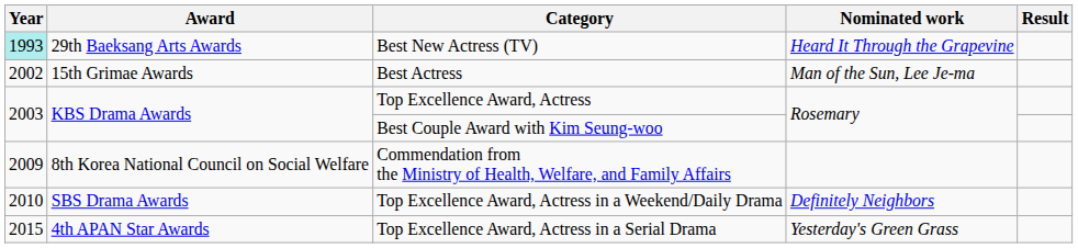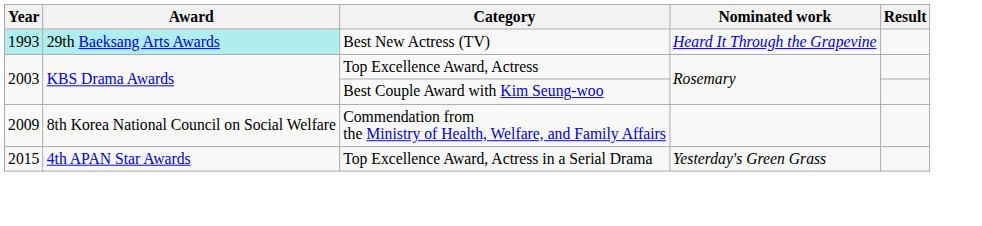 <table class="wikitable sortable">
 <tr>
 <th>Year</th>
 <th>Award</th>
 <th>Category</th>
 <th>Nominated work</th>
 <th>Result</th>
 </tr>
 <tr>
 <td style="background: paleturquoise;">1993</td>
-<td>29th <a href='#'>Baeksang Arts Awards</a></td>
+<td style="background: paleturquoise;">29th <a href='#'>Baeksang Arts Awards</a></td>
 <td>Best New Actress (TV)</td>
 <td><em><a href='#'>Heard It Through the Grapevine</a></em></td>
-<td></td>
-</tr>
-<tr>
-<td>2002</td>
-<td>15th Grimae Awards</td>
-<td>Best Actress</td>
-<td><em>Man of the Sun, Lee Je-ma</em></td>
 <td></td>
 </tr>
 <tr>
 <td rowspan=2>2003</td>
 <td rowspan=2><a href='#'>KBS Drama Awards</a></td>
 <td>Top Excellence Award, Actress</td>
 <td rowspan=2><em>Rosemary</em></td>
 <td></td>
 </tr>
 <tr>
 <td>Best Couple Award with <a href='#'>Kim Seung-woo</a></td>
 <td></td>
 </tr>
 <tr>
 <td>2009</td>
 <td>8th Korea National Council on Social Welfare</td>
 <td>Commendation from <br> the <a href='#'>Ministry of Health, Welfare, and Family Affairs</a></td>
 <td></td>
 <td></td>
 </tr>
 <tr>
-<td>2010</td>
-<td><a href='#'>SBS Drama Awards</a></td>
-<td>Top Excellence Award, Actress in a Weekend/Daily Drama</td>
-<td><em><a href='#'>Definitely Neighbors</a></em></td>
-<td></td>
-</tr>
-<tr>
 <td>2015</td>
 <td><a href='#'>4th APAN Star Awards</a></td>
 <td>Top Excellence Award, Actress in a Serial Drama</td>
 <td><em>Yesterday's Green Grass</em></td>
 <td></td>
 </tr>
 </table>
